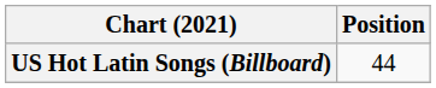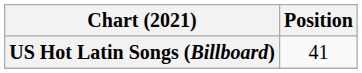 <table class="wikitable plainrowheaders" style="text-align:center">
 <tr>
 <th scope="col">Chart (2021)</th>
 <th scope="col">Position</th>
 </tr>
 <tr>
 <th scope="row">US Hot Latin Songs (<em>Billboard</em>)</th>
-<td>44</td>
+<td>41</td>
 </tr>
 <tr>
 </tr>
 </table>
